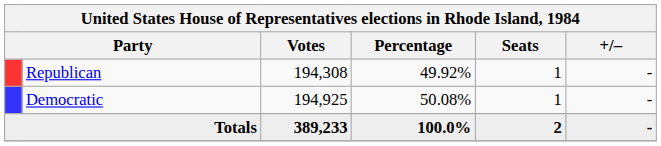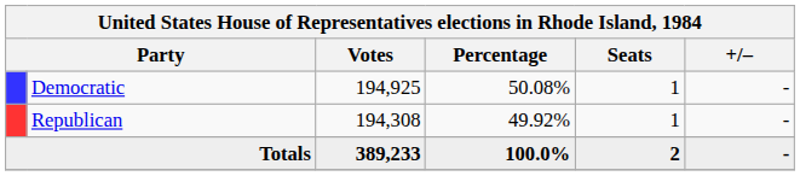 <table class="wikitable" style="font-size: 95%;">
 <tr>
 <th colspan="6">United States House of Representatives elections in Rhode Island, 1984</th>
 </tr>
 <tr>
 <th colspan=2 style="width: 15em">Party</th>
 <th style="width: 5em">Votes</th>
 <th style="width: 7em">Percentage</th>
 <th style="width: 5em">Seats</th>
 <th style="width: 5em">+/–</th>
 </tr>
 <tr>
+<th style="background-color:#3333FF; width: 3px"></th>
+<td style="width: 130px"><a href='#'>Democratic</a></td>
+<td align="right">194,925</td>
+<td align="right">50.08%</td>
+<td align="right">1</td>
+<td align="right">-</td>
+</tr>
+<tr>
 <th style="background-color:#FF3333; width: 3px"></th>
 <td style="width: 130px"><a href='#'>Republican</a></td>
 <td align="right">194,308</td>
 <td align="right">49.92%</td>
-<td align="right">1</td>
-<td align="right">-</td>
-</tr>
-<tr>
-<th style="background-color:#3333FF; width: 3px"></th>
-<td style="width: 130px"><a href='#'>Democratic</a></td>
-<td align="right">194,925</td>
-<td align="right">50.08%</td>
 <td align="right">1</td>
 <td align="right">-</td>
 </tr>
 <tr>
 </tr>
 <tr bgcolor="#EEEEEE">
 <td colspan="2" align="right"><strong>Totals</strong></td>
 <td align="right"><strong>389,233</strong></td>
 <td align="right"><strong>100.0%</strong></td>
 <td align="right"><strong>2</strong></td>
 <td align="right"><strong>-</strong></td>
 </tr>
 <tr bgcolor="#EEEEEE">
 </tr>
 </table>
